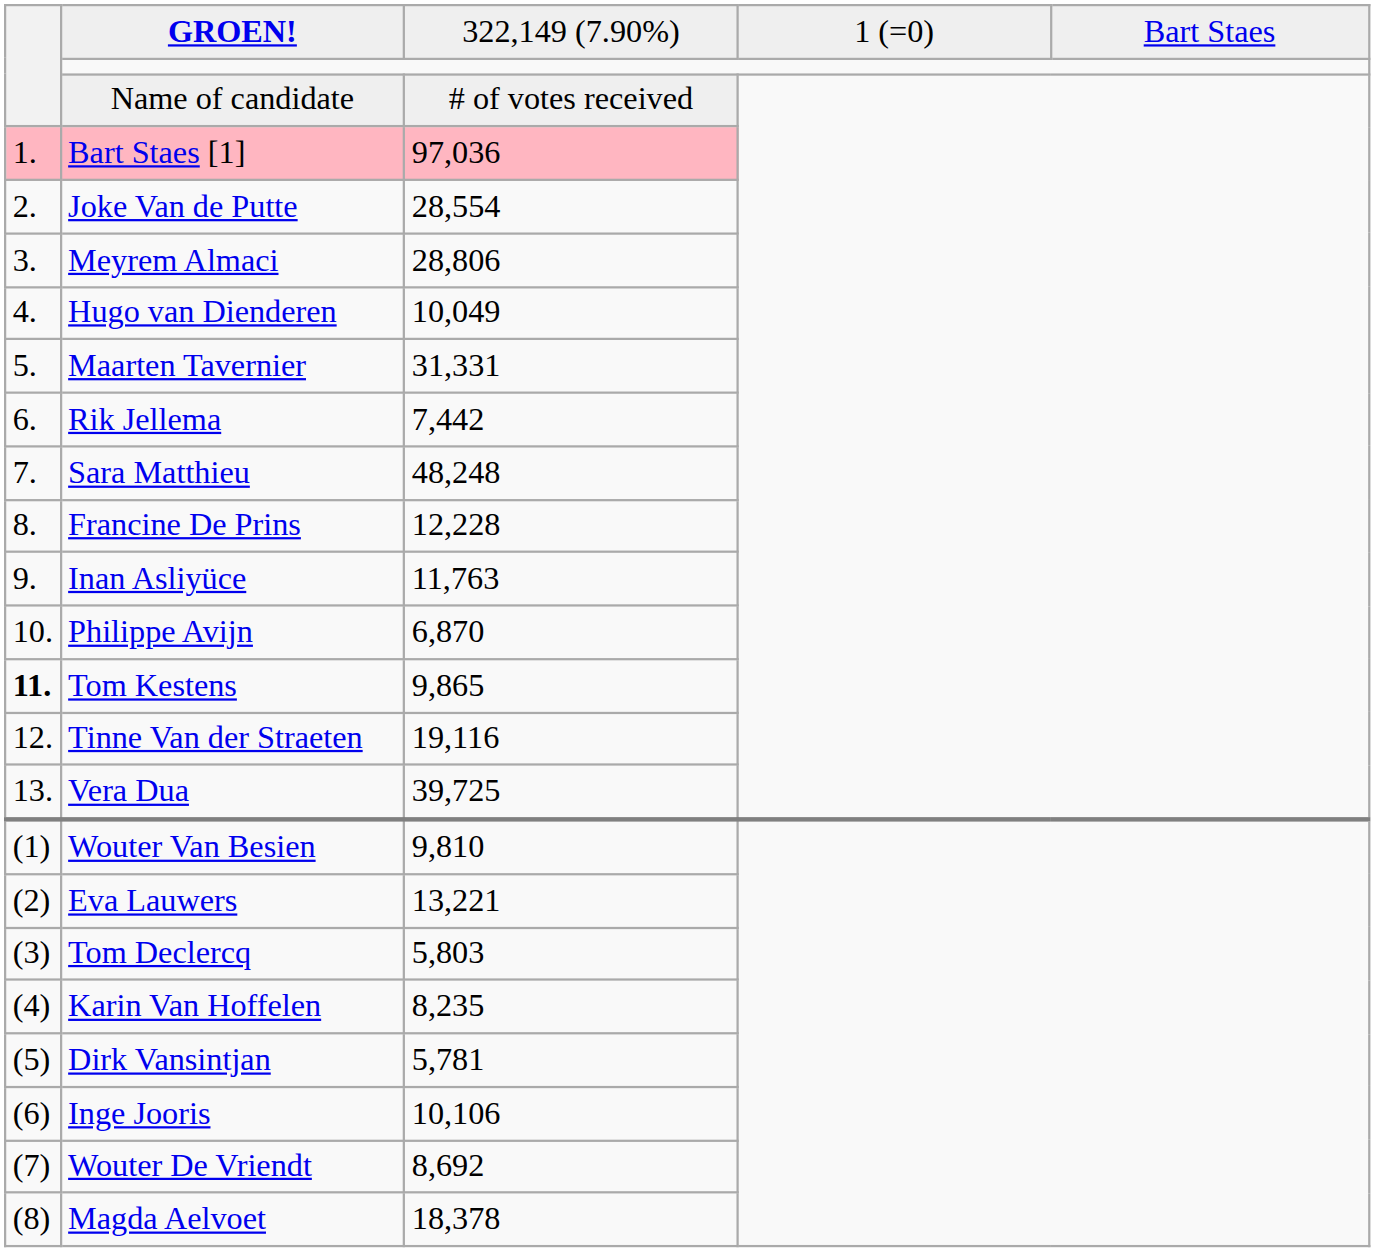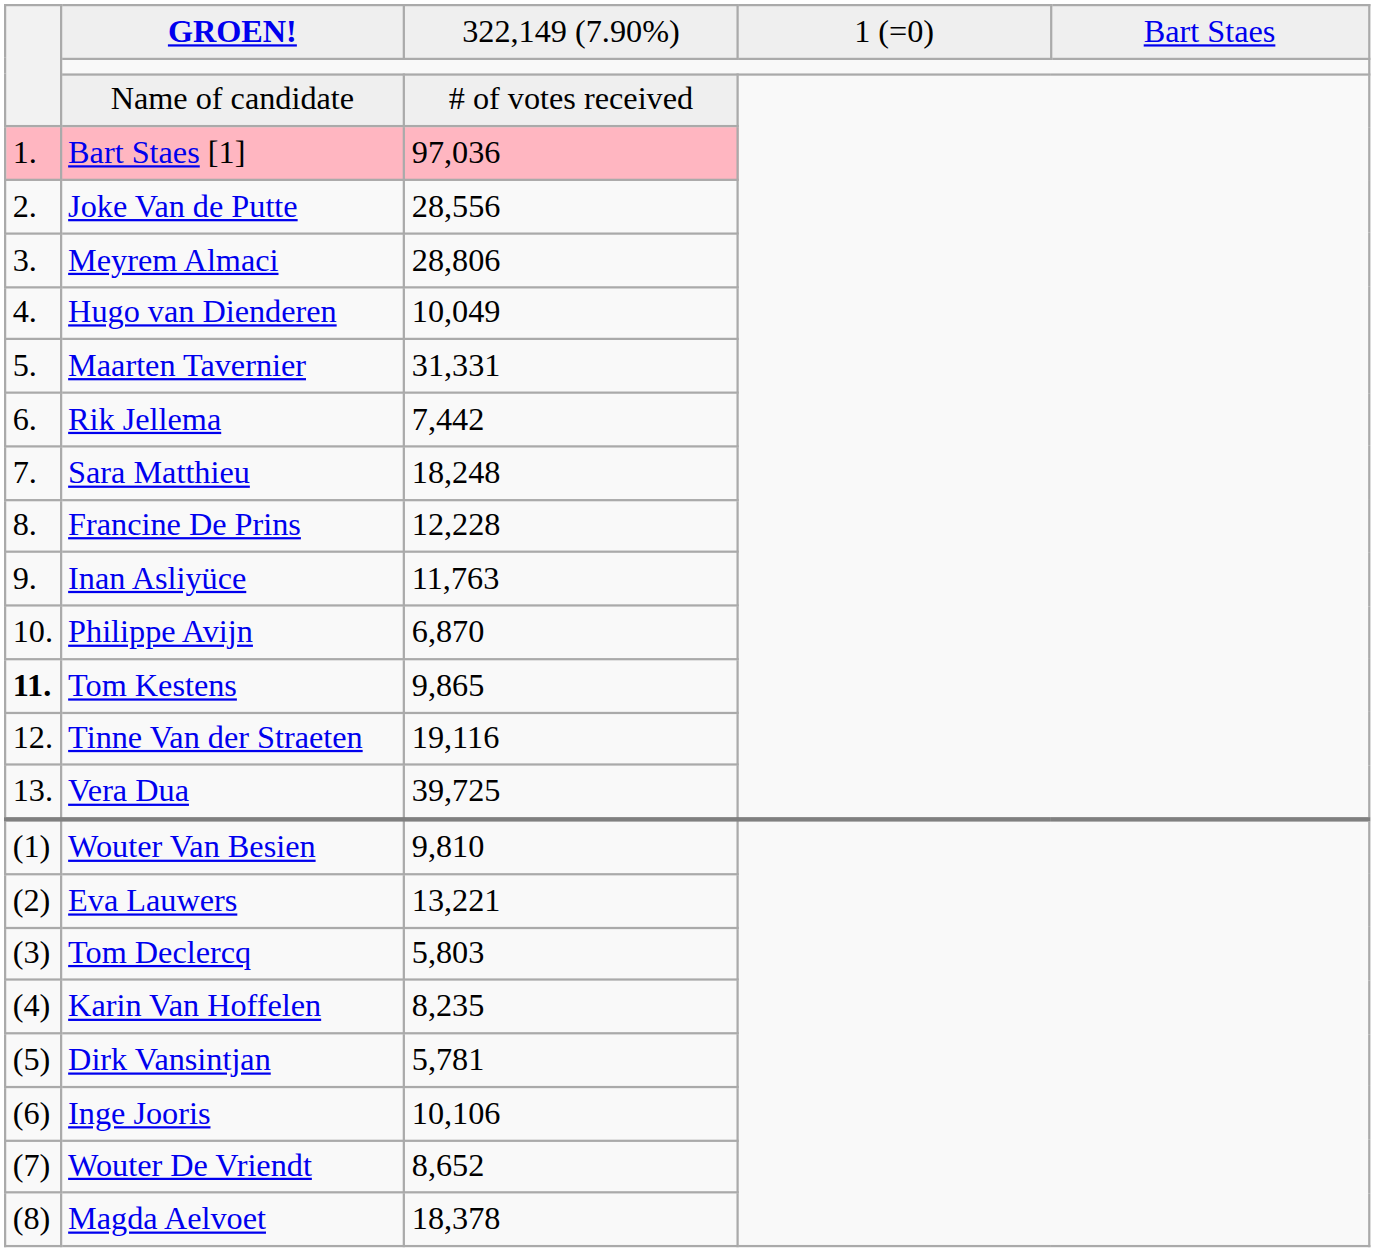 <table class="wikitable collapsible collapsed" style=text-align:left;font-size:90%>
 <tr>
 <th rowspan=3></th>
 <td bgcolor=efefef width=200 align=center><strong> <a href='#'>GROEN!</a> </strong></td>
 <td bgcolor=efefef width=200 align=center>322,149 (7.90%)</td>
 <td bgcolor=efefef width=200 align=center>1 (=0)</td>
 <td bgcolor=efefef width=200 align=center><a href='#'>Bart Staes</a></td>
 </tr>
 <tr>
 <td colspan=4 bgcolor=></td>
 </tr>
 <tr>
 <td bgcolor=efefef align=center>Name of candidate</td>
 <td bgcolor=efefef align=center># of votes received</td>
 </tr>
 <tr bgcolor="lightpink">
 <td>1.</td>
 <td><a href='#'>Bart Staes</a> [1]</td>
 <td>97,036</td>
 </tr>
 <tr>
 <td>2.</td>
 <td><a href='#'>Joke Van de Putte</a></td>
-<td>28,554</td>
+<td>28,556</td>
 </tr>
 <tr>
 <td>3.</td>
 <td><a href='#'>Meyrem Almaci</a></td>
 <td>28,806</td>
 </tr>
 <tr>
 <td>4.</td>
 <td><a href='#'>Hugo van Dienderen</a></td>
 <td>10,049</td>
 </tr>
 <tr>
 <td>5.</td>
 <td><a href='#'>Maarten Tavernier</a></td>
 <td>31,331</td>
 </tr>
 <tr>
 <td>6.</td>
 <td><a href='#'>Rik Jellema</a></td>
 <td>7,442</td>
 </tr>
 <tr>
 <td>7.</td>
 <td><a href='#'>Sara Matthieu</a></td>
-<td>48,248</td>
+<td>18,248</td>
 </tr>
 <tr>
 <td>8.</td>
 <td><a href='#'>Francine De Prins</a></td>
 <td>12,228</td>
 </tr>
 <tr>
 <td>9.</td>
 <td><a href='#'>Inan Asliyüce</a></td>
 <td>11,763</td>
 </tr>
 <tr>
 <td>10.</td>
 <td><a href='#'>Philippe Avijn</a></td>
 <td>6,870</td>
 </tr>
 <tr>
 <td><strong>11.</strong></td>
 <td><a href='#'>Tom Kestens</a></td>
 <td>9,865</td>
 </tr>
 <tr>
 <td>12.</td>
 <td><a href='#'>Tinne Van der Straeten</a></td>
 <td>19,116</td>
 </tr>
 <tr>
 <td>13.</td>
 <td><a href='#'>Vera Dua</a></td>
 <td>39,725</td>
 </tr>
 <tr style="border-top:2px solid gray;">
 <td>(1)</td>
 <td><a href='#'>Wouter Van Besien</a></td>
 <td>9,810</td>
 </tr>
 <tr>
 <td>(2)</td>
 <td><a href='#'>Eva Lauwers</a></td>
 <td>13,221</td>
 </tr>
 <tr>
 <td>(3)</td>
 <td><a href='#'>Tom Declercq</a></td>
 <td>5,803</td>
 </tr>
 <tr>
 <td>(4)</td>
 <td><a href='#'>Karin Van Hoffelen</a></td>
 <td>8,235</td>
 </tr>
 <tr>
 <td>(5)</td>
 <td><a href='#'>Dirk Vansintjan</a></td>
 <td>5,781</td>
 </tr>
 <tr>
 <td>(6)</td>
 <td><a href='#'>Inge Jooris</a></td>
 <td>10,106</td>
 </tr>
 <tr>
 <td>(7)</td>
 <td><a href='#'>Wouter De Vriendt</a></td>
-<td>8,692</td>
+<td>8,652</td>
 </tr>
 <tr>
 <td>(8)</td>
 <td><a href='#'>Magda Aelvoet</a></td>
 <td>18,378</td>
 </tr>
 </table>
